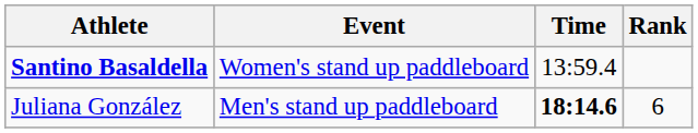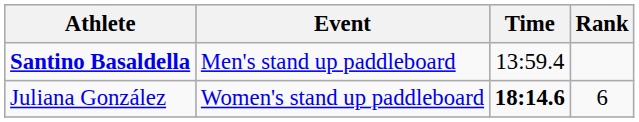 <table class=wikitable style=font-size:90%;text-align:center>
 <tr>
 <th>Athlete</th>
 <th>Event</th>
 <th>Time</th>
 <th>Rank</th>
 </tr>
 <tr>
 <td align=left><strong><a href='#'>Santino Basaldella</a></strong></td>
-<td align=left><a href='#'>Women's stand up paddleboard</a></td>
+<td align=left><a href='#'>Men's stand up paddleboard</a></td>
 <td>13:59.4</td>
 <td></td>
 </tr>
 <tr>
 <td align=left><a href='#'>Juliana González</a></td>
-<td align=left><a href='#'>Men's stand up paddleboard</a></td>
+<td align=left><a href='#'>Women's stand up paddleboard</a></td>
 <td><strong>18:14.6</strong></td>
 <td>6</td>
 </tr>
 </table>
